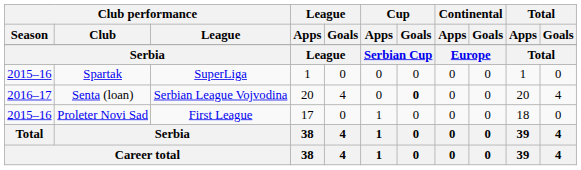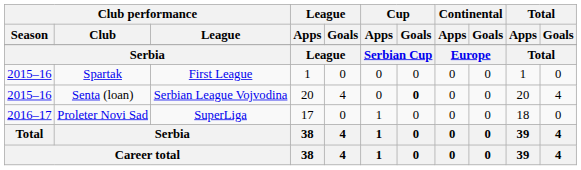 <table class="wikitable" style="text-align:center">
 <tr>
 <th colspan=3>Club performance</th>
 <th colspan=2>League</th>
 <th colspan=2>Cup</th>
 <th colspan=2>Continental</th>
 <th colspan=2>Total</th>
 </tr>
 <tr>
 <th>Season</th>
 <th>Club</th>
 <th>League</th>
 <th>Apps</th>
 <th>Goals</th>
 <th>Apps</th>
 <th>Goals</th>
 <th>Apps</th>
 <th>Goals</th>
 <th>Apps</th>
 <th>Goals</th>
 </tr>
 <tr>
 </tr>
 <tr>
 <th colspan=3>Serbia</th>
 <th colspan=2>League</th>
 <th colspan=2><a href='#'>Serbian Cup</a></th>
 <th colspan=2><a href='#'>Europe</a></th>
 <th colspan=2>Total</th>
 </tr>
 <tr>
 <td><a href='#'>2015–16</a></td>
 <td><a href='#'>Spartak</a></td>
-<td><a href='#'>SuperLiga</a></td>
+<td><a href='#'>First League</a></td>
 <td>1</td>
 <td>0</td>
 <td>0</td>
 <td>0</td>
 <td>0</td>
 <td>0</td>
 <td>1</td>
 <td>0</td>
 </tr>
 <tr>
-<td><a href='#'>2016–17</a></td>
+<td><a href='#'>2015–16</a></td>
 <td><a href='#'>Senta</a> (loan)</td>
 <td><a href='#'>Serbian League Vojvodina</a></td>
 <td>20</td>
 <td>4</td>
 <td>0</td>
 <td><strong>0</strong></td>
 <td>0</td>
 <td>0</td>
 <td>20</td>
 <td>4</td>
 </tr>
 <tr>
-<td><a href='#'>2015–16</a></td>
+<td><a href='#'>2016–17</a></td>
 <td><a href='#'>Proleter Novi Sad</a></td>
-<td><a href='#'>First League</a></td>
+<td><a href='#'>SuperLiga</a></td>
 <td>17</td>
 <td>0</td>
 <td>1</td>
 <td>0</td>
 <td>0</td>
 <td>0</td>
 <td>18</td>
 <td>0</td>
 </tr>
 <tr>
 <th rowspan=1>Total</th>
 <th colspan=2>Serbia</th>
 <th>38</th>
 <th>4</th>
 <th>1</th>
 <th>0</th>
 <th>0</th>
 <th>0</th>
 <th>39</th>
 <th>4</th>
 </tr>
 <tr>
 <th colspan=3>Career total</th>
 <th>38</th>
 <th>4</th>
 <th>1</th>
 <th>0</th>
 <th>0</th>
 <th>0</th>
 <th>39</th>
 <th>4</th>
 </tr>
 </table>
